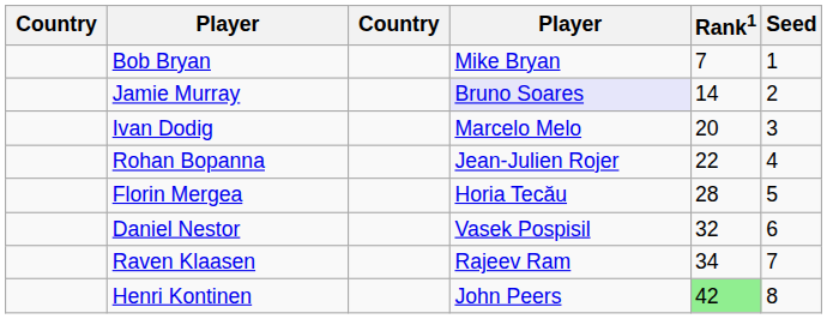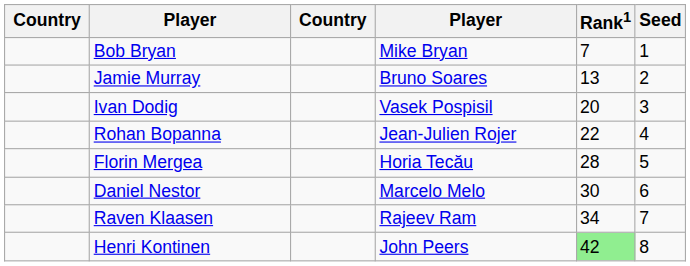 <table class="sortable wikitable">
 <tr>
 <th width="70">Country</th>
 <th width="175">Player</th>
 <th width="70">Country</th>
 <th width="175">Player</th>
 <th>Rank<sup>1</sup></th>
 <th>Seed</th>
 </tr>
 <tr>
 <td></td>
 <td><a href='#'>Bob Bryan</a></td>
 <td></td>
 <td><a href='#'>Mike Bryan</a></td>
 <td>7</td>
 <td>1</td>
 </tr>
 <tr>
 <td></td>
 <td><a href='#'>Jamie Murray</a></td>
 <td></td>
-<td style="background: lavender;"><a href='#'>Bruno Soares</a></td>
-<td>14</td>
+<td><a href='#'>Bruno Soares</a></td>
+<td>13</td>
 <td>2</td>
 </tr>
 <tr>
 <td></td>
 <td><a href='#'>Ivan Dodig</a></td>
 <td></td>
-<td><a href='#'>Marcelo Melo</a></td>
+<td><a href='#'>Vasek Pospisil</a></td>
 <td>20</td>
 <td>3</td>
 </tr>
 <tr>
 <td></td>
 <td><a href='#'>Rohan Bopanna</a></td>
 <td></td>
 <td><a href='#'>Jean-Julien Rojer</a></td>
 <td>22</td>
 <td>4</td>
 </tr>
 <tr>
 <td></td>
 <td><a href='#'>Florin Mergea</a></td>
 <td></td>
 <td><a href='#'>Horia Tecău</a></td>
 <td>28</td>
 <td>5</td>
 </tr>
 <tr>
 <td></td>
 <td><a href='#'>Daniel Nestor</a></td>
 <td></td>
-<td><a href='#'>Vasek Pospisil</a></td>
-<td>32</td>
+<td><a href='#'>Marcelo Melo</a></td>
+<td>30</td>
 <td>6</td>
 </tr>
 <tr>
 <td></td>
 <td><a href='#'>Raven Klaasen</a></td>
 <td></td>
 <td><a href='#'>Rajeev Ram</a></td>
 <td>34</td>
 <td>7</td>
 </tr>
 <tr>
 <td></td>
 <td><a href='#'>Henri Kontinen</a></td>
 <td></td>
 <td><a href='#'>John Peers</a></td>
 <td style="background: lightgreen;">42</td>
 <td>8</td>
 </tr>
 </table>
